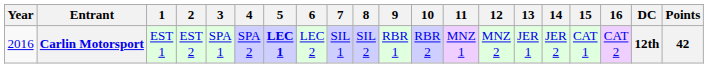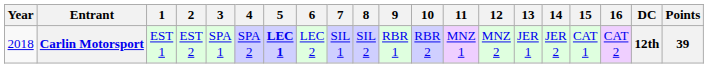 <table class="wikitable" style="text-align:center; font-size:85%">
 <tr>
 <th>Year</th>
 <th>Entrant</th>
 <th>1</th>
 <th>2</th>
 <th>3</th>
 <th>4</th>
 <th>5</th>
 <th>6</th>
 <th>7</th>
 <th>8</th>
 <th>9</th>
 <th>10</th>
 <th>11</th>
 <th>12</th>
 <th>13</th>
 <th>14</th>
 <th>15</th>
 <th>16</th>
 <th>DC</th>
 <th>Points</th>
 </tr>
 <tr>
-<td><a href='#'>2016</a></td>
+<td><a href='#'>2018</a></td>
 <th nowrap><a href='#'>Carlin Motorsport</a></th>
 <td style="background:#DFFFDF;"><a href='#'>EST<br>1</a><br></td>
 <td style="background:#DFFFDF;"><a href='#'>EST<br>2</a><br></td>
 <td style="background:#DFFFDF;"><a href='#'>SPA<br>1</a><br></td>
 <td style="background:#CFCFFF;"><a href='#'>SPA<br>2</a><br></td>
 <td style="background:#CFCFFF;"><strong><a href='#'>LEC<br>1</a><br></strong></td>
 <td style="background:#DFFFDF;"><a href='#'>LEC<br>2</a><br></td>
 <td style="background:#CFCFFF;"><a href='#'>SIL<br>1</a><br></td>
 <td style="background:#CFCFFF;"><a href='#'>SIL<br>2</a><br></td>
 <td style="background:#DFFFDF;"><a href='#'>RBR<br>1</a><br></td>
 <td style="background:#CFCFFF;"><a href='#'>RBR<br>2</a><br></td>
 <td style="background:#EFCFFF;"><a href='#'>MNZ<br>1</a><br></td>
 <td style="background:#DFFFDF;"><a href='#'>MNZ<br>2</a><br></td>
 <td style="background:#DFFFDF;"><a href='#'>JER<br>1</a><br></td>
 <td style="background:#DFFFDF;"><a href='#'>JER<br>2</a><br></td>
 <td style="background:#DFFFDF;"><a href='#'>CAT<br>1</a><br></td>
 <td style="background:#EFCFFF;"><a href='#'>CAT<br>2</a><br></td>
 <th>12th</th>
-<th>42</th>
+<th>39</th>
 </tr>
 </table>
